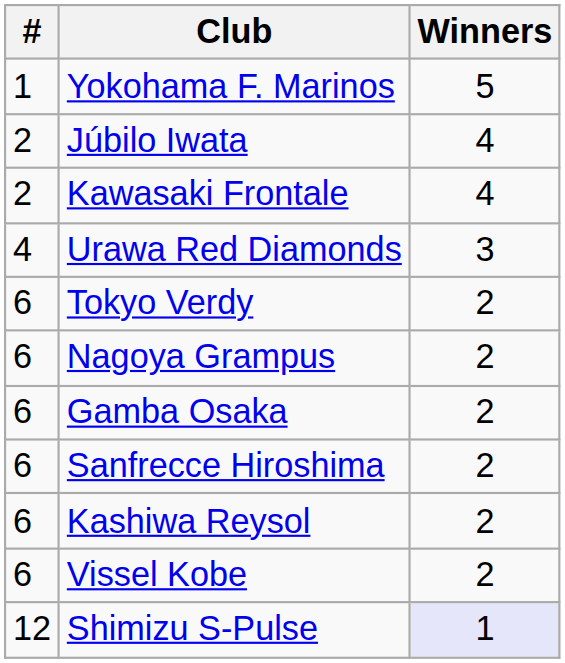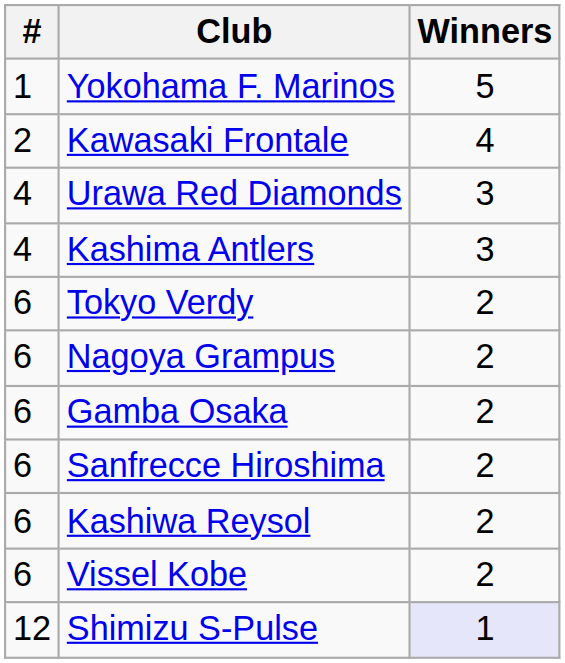 <table class="wikitable">
 <tr>
 <th>#</th>
 <th>Club</th>
 <th>Winners</th>
 </tr>
 <tr>
 <td>1</td>
 <td><a href='#'>Yokohama F. Marinos</a></td>
 <td align="center">5</td>
 </tr>
 <tr>
 <td>2</td>
-<td><a href='#'>Júbilo Iwata</a></td>
-<td align="center">4</td>
-</tr>
-<tr>
-<td>2</td>
 <td><a href='#'>Kawasaki Frontale</a></td>
 <td align="center">4</td>
 </tr>
 <tr>
 <td>4</td>
 <td><a href='#'>Urawa Red Diamonds</a></td>
+<td align="center">3</td>
+</tr>
+<tr>
+<td>4</td>
+<td><a href='#'>Kashima Antlers</a></td>
 <td align="center">3</td>
 </tr>
 <tr>
 <td>6</td>
 <td><a href='#'>Tokyo Verdy</a></td>
 <td align="center">2</td>
 </tr>
 <tr>
 <td>6</td>
 <td><a href='#'>Nagoya Grampus</a></td>
 <td align="center">2</td>
 </tr>
 <tr>
 <td>6</td>
 <td><a href='#'>Gamba Osaka</a></td>
 <td align="center">2</td>
 </tr>
 <tr>
 <td>6</td>
 <td><a href='#'>Sanfrecce Hiroshima</a></td>
 <td align="center">2</td>
 </tr>
 <tr>
 <td>6</td>
 <td><a href='#'>Kashiwa Reysol</a></td>
 <td align="center">2</td>
 </tr>
 <tr>
 <td>6</td>
 <td><a href='#'>Vissel Kobe</a></td>
 <td align="center">2</td>
 </tr>
 <tr>
 <td>12</td>
 <td><a href='#'>Shimizu S-Pulse</a></td>
 <td align="center" style="background: lavender;">1</td>
 </tr>
 </table>
